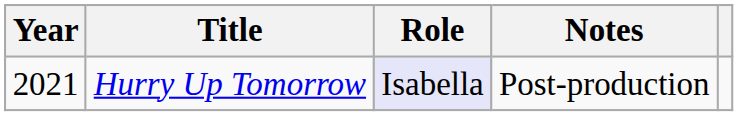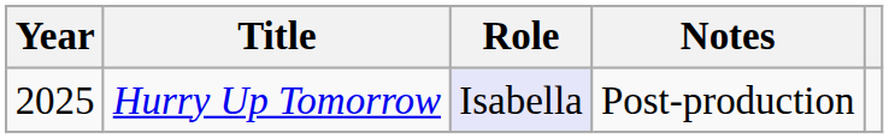 <table class="wikitable plainrowheaders sortable">
 <tr>
 <th>Year</th>
 <th>Title</th>
 <th>Role</th>
 <th class="unsortable">Notes</th>
 <th class="unsortable"></th>
 </tr>
 <tr>
-<td>2021</td>
+<td>2025</td>
 <td><em><a href='#'>Hurry Up Tomorrow</a></em></td>
 <td style="background: lavender;">Isabella</td>
 <td>Post-production</td>
 <td></td>
 </tr>
 </table>
